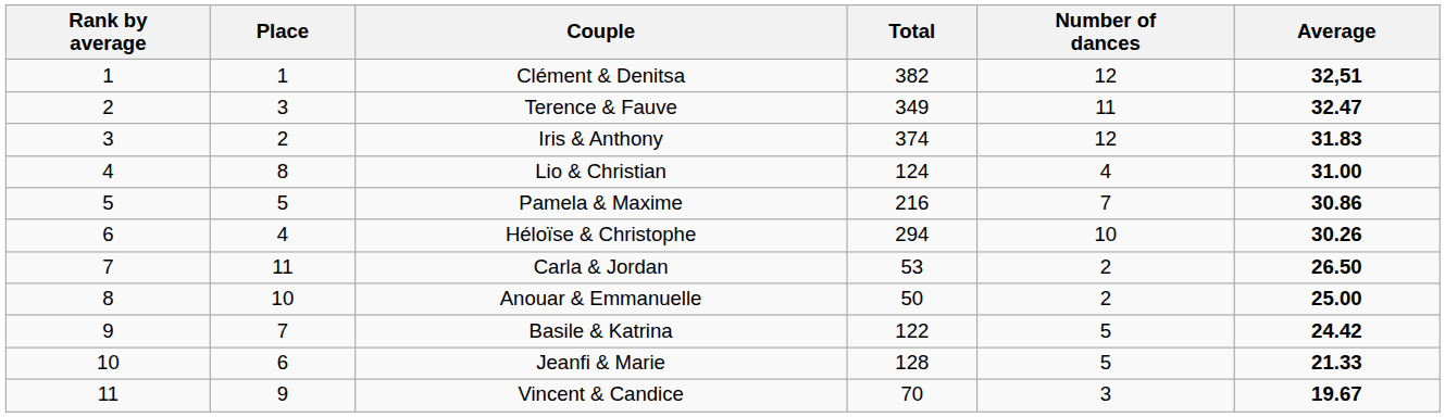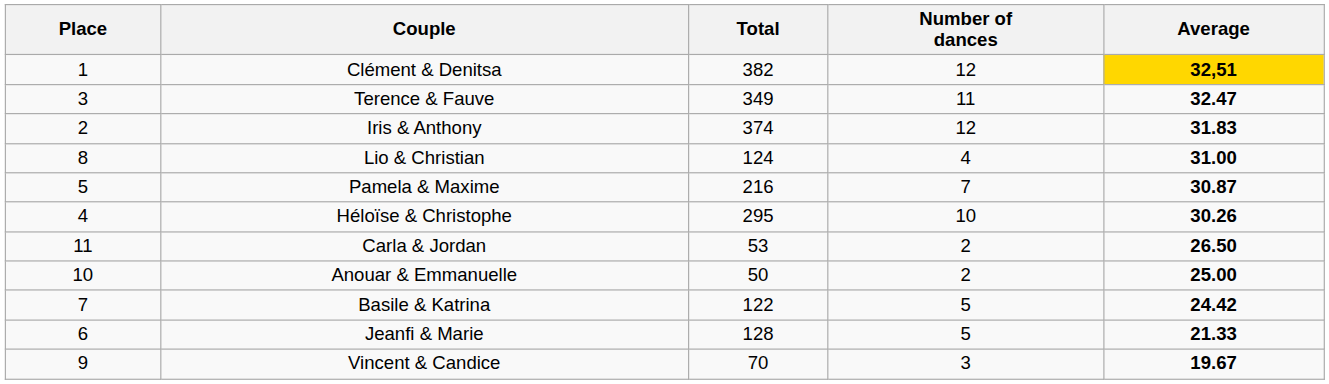 <table class="wikitable sortable" style="margin:auto; text-align:center; margin:5px; width:90%;">
 <tr>
-<th>Rank by<br>average</th>
 <th>Place</th>
 <th>Couple</th>
 <th>Total</th>
 <th>Number of<br> dances</th>
 <th>Average</th>
 </tr>
 <tr>
 <td>1</td>
-<td>1</td>
 <td>Clément & Denitsa</td>
 <td>382</td>
 <td>12</td>
-<td><strong>32,51</strong></td>
+<td style="background: gold;"><strong>32,51</strong></td>
 </tr>
 <tr>
-<td>2</td>
 <td>3</td>
 <td>Terence & Fauve</td>
 <td>349</td>
 <td>11</td>
 <td><strong>32.47</strong></td>
 </tr>
 <tr>
-<td>3</td>
 <td>2</td>
 <td>Iris & Anthony</td>
 <td>374</td>
 <td>12</td>
 <td><strong>31.83</strong></td>
 </tr>
 <tr>
-<td>4</td>
 <td>8</td>
 <td>Lio & Christian</td>
 <td>124</td>
 <td>4</td>
 <td><strong>31.00</strong></td>
 </tr>
 <tr>
 <td>5</td>
-<td>5</td>
 <td>Pamela & Maxime</td>
 <td>216</td>
 <td>7</td>
-<td><strong>30.86</strong></td>
+<td><strong>30.87</strong></td>
 </tr>
 <tr>
-<td>6</td>
 <td>4</td>
 <td>Héloïse & Christophe</td>
-<td>294</td>
+<td>295</td>
 <td>10</td>
 <td><strong>30.26</strong></td>
 </tr>
 <tr>
-<td>7</td>
 <td>11</td>
 <td>Carla & Jordan</td>
 <td>53</td>
 <td>2</td>
 <td><strong>26.50</strong></td>
 </tr>
 <tr>
-<td>8</td>
 <td>10</td>
 <td>Anouar & Emmanuelle</td>
 <td>50</td>
 <td>2</td>
 <td><strong>25.00</strong></td>
 </tr>
 <tr>
-<td>9</td>
 <td>7</td>
 <td>Basile & Katrina</td>
 <td>122</td>
 <td>5</td>
 <td><strong>24.42</strong></td>
 </tr>
 <tr>
-<td>10</td>
 <td>6</td>
 <td>Jeanfi & Marie</td>
 <td>128</td>
 <td>5</td>
 <td><strong>21.33</strong></td>
 </tr>
 <tr>
-<td>11</td>
 <td>9</td>
 <td>Vincent & Candice</td>
 <td>70</td>
 <td>3</td>
 <td><strong>19.67</strong></td>
 </tr>
 </table>
